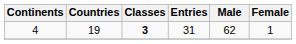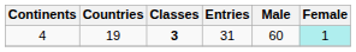 <table class="wikitable">
 <tr>
 <th width=50>Continents</th>
 <th width=50>Countries</th>
 <th width=50>Classes</th>
 <th width=50>Entries</th>
 <th width=50>Male</th>
 <th width=50>Female</th>
 </tr>
 <tr>
 <td style="text-align:center">4</td>
 <td style="text-align:center">19</td>
 <td style="text-align:center"><strong>3</strong></td>
 <td style="text-align:center">31</td>
-<td style="text-align:center">62</td>
-<td style="text-align:center">1</td>
+<td style="text-align:center">60</td>
+<td style="background: paleturquoise; text-align:center">1</td>
 </tr>
 <tr>
 </tr>
 </table>
